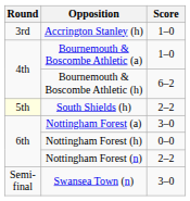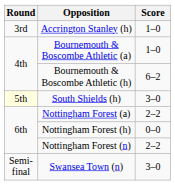 <table class="wikitable" style="text-align:center;margin-left:0em; margin-right:1.5em; float:left">
 <tr>
 <th width="25">Round</th>
 <th width="150">Opposition</th>
 <th width="50">Score</th>
 </tr>
 <tr>
 <td>3rd</td>
 <td><a href='#'>Accrington Stanley</a> (h)</td>
 <td>1–0</td>
 </tr>
 <tr>
 <td rowspan="2">4th</td>
 <td><a href='#'>Bournemouth & Boscombe Athletic</a> (a)</td>
 <td>1–0</td>
 </tr>
 <tr>
 <td>Bournemouth & Boscombe Athletic (h)</td>
 <td>6–2</td>
 </tr>
 <tr>
 <td style="background: lightyellow;">5th</td>
 <td><a href='#'>South Shields</a> (h)</td>
-<td>2–2</td>
+<td>3–0</td>
 </tr>
 <tr>
 <td rowspan="3">6th</td>
 <td><a href='#'>Nottingham Forest</a> (a)</td>
-<td>3–0</td>
+<td>2–2</td>
 </tr>
 <tr>
 <td>Nottingham Forest (h)</td>
 <td>0–0</td>
 </tr>
 <tr>
 <td>Nottingham Forest (<a href='#'>n</a>)</td>
 <td>2–2</td>
 </tr>
 <tr>
 <td>Semi-final</td>
 <td><a href='#'>Swansea Town</a> (<a href='#'>n</a>)</td>
 <td>3–0</td>
 </tr>
 </table>
